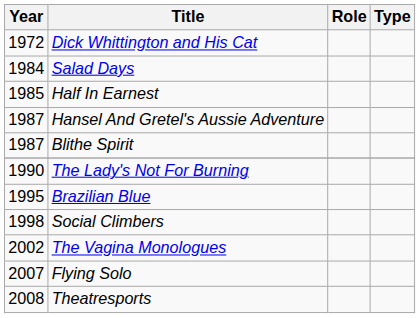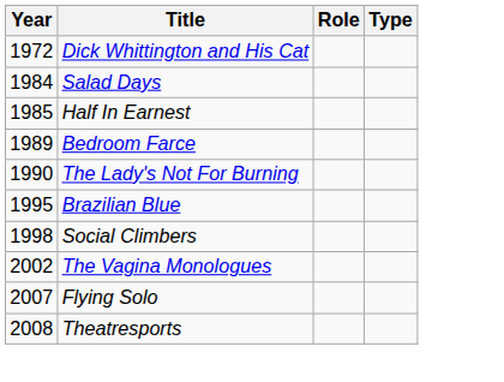 <table class="wikitable">
 <tr>
 <th>Year</th>
 <th>Title</th>
 <th>Role</th>
 <th>Type</th>
 </tr>
 <tr>
 <td>1972</td>
 <td><em><a href='#'>Dick Whittington and His Cat</a></em></td>
 <td></td>
 <td></td>
 </tr>
 <tr>
 <td>1984</td>
 <td><em><a href='#'>Salad Days</a></em></td>
 <td></td>
 <td></td>
 </tr>
 <tr>
 <td>1985</td>
 <td><em>Half In Earnest</em></td>
 <td></td>
 <td></td>
 </tr>
 <tr>
-<td>1987</td>
-<td><em>Hansel And Gretel's Aussie Adventure</em></td>
+</tr>
+<tr>
+<td>1989</td>
+<td><em><a href='#'>Bedroom Farce</a></em></td>
 <td></td>
 <td></td>
-</tr>
-<tr>
-<td>1987</td>
-<td><em>Blithe Spirit</em></td>
-<td></td>
-<td></td>
-</tr>
-<tr>
 </tr>
 <tr>
 <td>1990</td>
 <td><em><a href='#'>The Lady's Not For Burning</a></em></td>
 <td></td>
 <td></td>
 </tr>
 <tr>
 <td>1995</td>
 <td><em><a href='#'>Brazilian Blue</a></em></td>
 <td></td>
 <td></td>
 </tr>
 <tr>
 <td>1998</td>
 <td><em>Social Climbers</em></td>
 <td></td>
 <td></td>
 </tr>
 <tr>
 <td>2002</td>
 <td><em><a href='#'>The Vagina Monologues</a></em></td>
 <td></td>
 <td></td>
 </tr>
 <tr>
 <td>2007</td>
 <td><em>Flying Solo</em></td>
 <td></td>
 <td></td>
 </tr>
 <tr>
 <td>2008</td>
 <td><em>Theatresports</em></td>
 <td></td>
 <td></td>
 </tr>
 </table>
